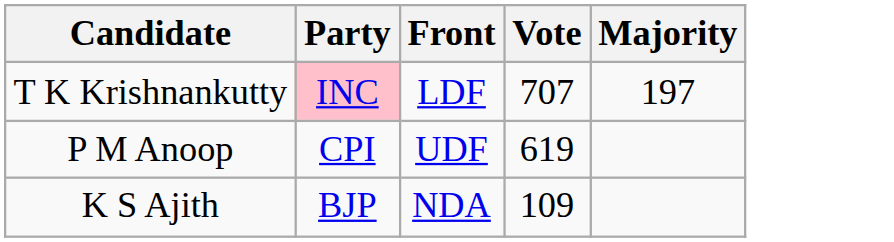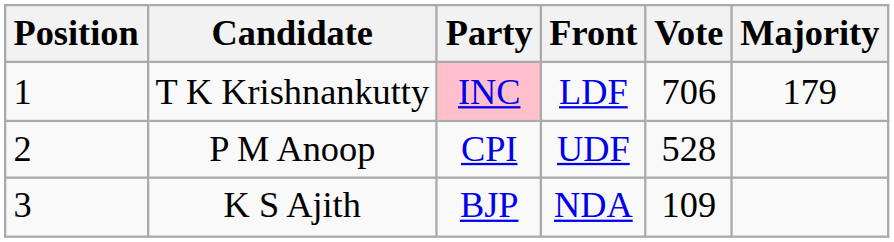 <table class="wikitable">
 <tr>
+<th scope="col">Position</th>
 <th scope="col">Candidate</th>
 <th scope="col">Party</th>
 <th scope="col">Front</th>
 <th scope="col">Vote</th>
 <th scope="col">Majority</th>
 </tr>
 <tr>
+<td>1</td>
 <td align="center">T K Krishnankutty</td>
 <td align="center" style="background: pink;"><a href='#'>INC</a></td>
 <td align="center"><a href='#'>LDF</a></td>
-<td align="center">707</td>
-<td align="center">197</td>
+<td align="center">706</td>
+<td align="center">179</td>
 </tr>
 <tr>
+<td>2</td>
 <td align="center">P M Anoop</td>
 <td align="center"><a href='#'>CPI</a></td>
 <td align="center"><a href='#'>UDF</a></td>
-<td align="center">619</td>
+<td align="center">528</td>
 <td align="center"></td>
 </tr>
 <tr>
+<td>3</td>
 <td align="center">K S Ajith</td>
 <td align="center"><a href='#'>BJP</a></td>
 <td align="center"><a href='#'>NDA</a></td>
 <td align="center">109</td>
 <td align="center"></td>
 </tr>
 </table>
